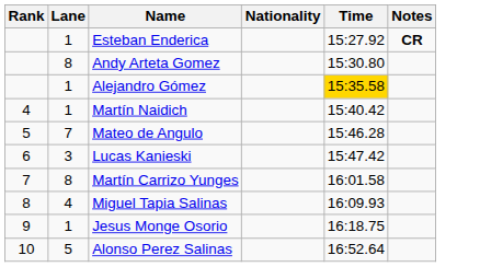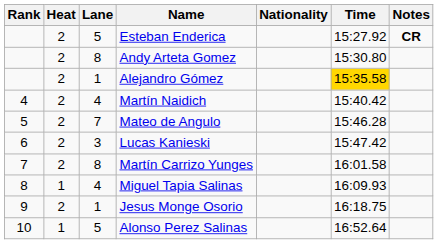 <table class="wikitable sortable" style="text-align:center">
 <tr>
 <th>Rank</th>
+<th>Heat</th>
 <th>Lane</th>
 <th>Name</th>
 <th>Nationality</th>
 <th>Time</th>
 <th>Notes</th>
 </tr>
 <tr>
 <td></td>
-<td>1</td>
+<td>2</td>
+<td>5</td>
 <td align=left><a href='#'>Esteban Enderica</a></td>
 <td align=left></td>
 <td>15:27.92</td>
 <td><strong>CR</strong></td>
 </tr>
 <tr>
 <td></td>
+<td>2</td>
 <td>8</td>
 <td align=left><a href='#'>Andy Arteta Gomez</a></td>
 <td align=left></td>
 <td>15:30.80</td>
 <td></td>
 </tr>
 <tr>
 <td></td>
+<td>2</td>
 <td>1</td>
 <td align=left><a href='#'>Alejandro Gómez</a></td>
 <td align=left></td>
 <td style="background: gold;">15:35.58</td>
 <td></td>
 </tr>
 <tr>
 <td>4</td>
-<td>1</td>
+<td>2</td>
+<td>4</td>
 <td align=left><a href='#'>Martín Naidich</a></td>
 <td align=left></td>
 <td>15:40.42</td>
 <td></td>
 </tr>
 <tr>
 <td>5</td>
+<td>2</td>
 <td>7</td>
 <td align=left><a href='#'>Mateo de Angulo</a></td>
 <td align=left></td>
 <td>15:46.28</td>
 <td></td>
 </tr>
 <tr>
 <td>6</td>
+<td>2</td>
 <td>3</td>
 <td align=left><a href='#'>Lucas Kanieski</a></td>
 <td align=left></td>
 <td>15:47.42</td>
 <td></td>
 </tr>
 <tr>
 <td>7</td>
+<td>2</td>
 <td>8</td>
 <td align=left><a href='#'>Martín Carrizo Yunges</a></td>
 <td align=left></td>
 <td>16:01.58</td>
 <td></td>
 </tr>
 <tr>
 <td>8</td>
+<td>1</td>
 <td>4</td>
 <td align=left><a href='#'>Miguel Tapia Salinas</a></td>
 <td align=left></td>
 <td>16:09.93</td>
 <td></td>
 </tr>
 <tr>
 <td>9</td>
+<td>2</td>
 <td>1</td>
 <td align=left><a href='#'>Jesus Monge Osorio</a></td>
 <td align=left></td>
 <td>16:18.75</td>
 <td></td>
 </tr>
 <tr>
 <td>10</td>
+<td>1</td>
 <td>5</td>
 <td align=left><a href='#'>Alonso Perez Salinas</a></td>
 <td align=left></td>
 <td>16:52.64</td>
 <td></td>
 </tr>
 </table>
